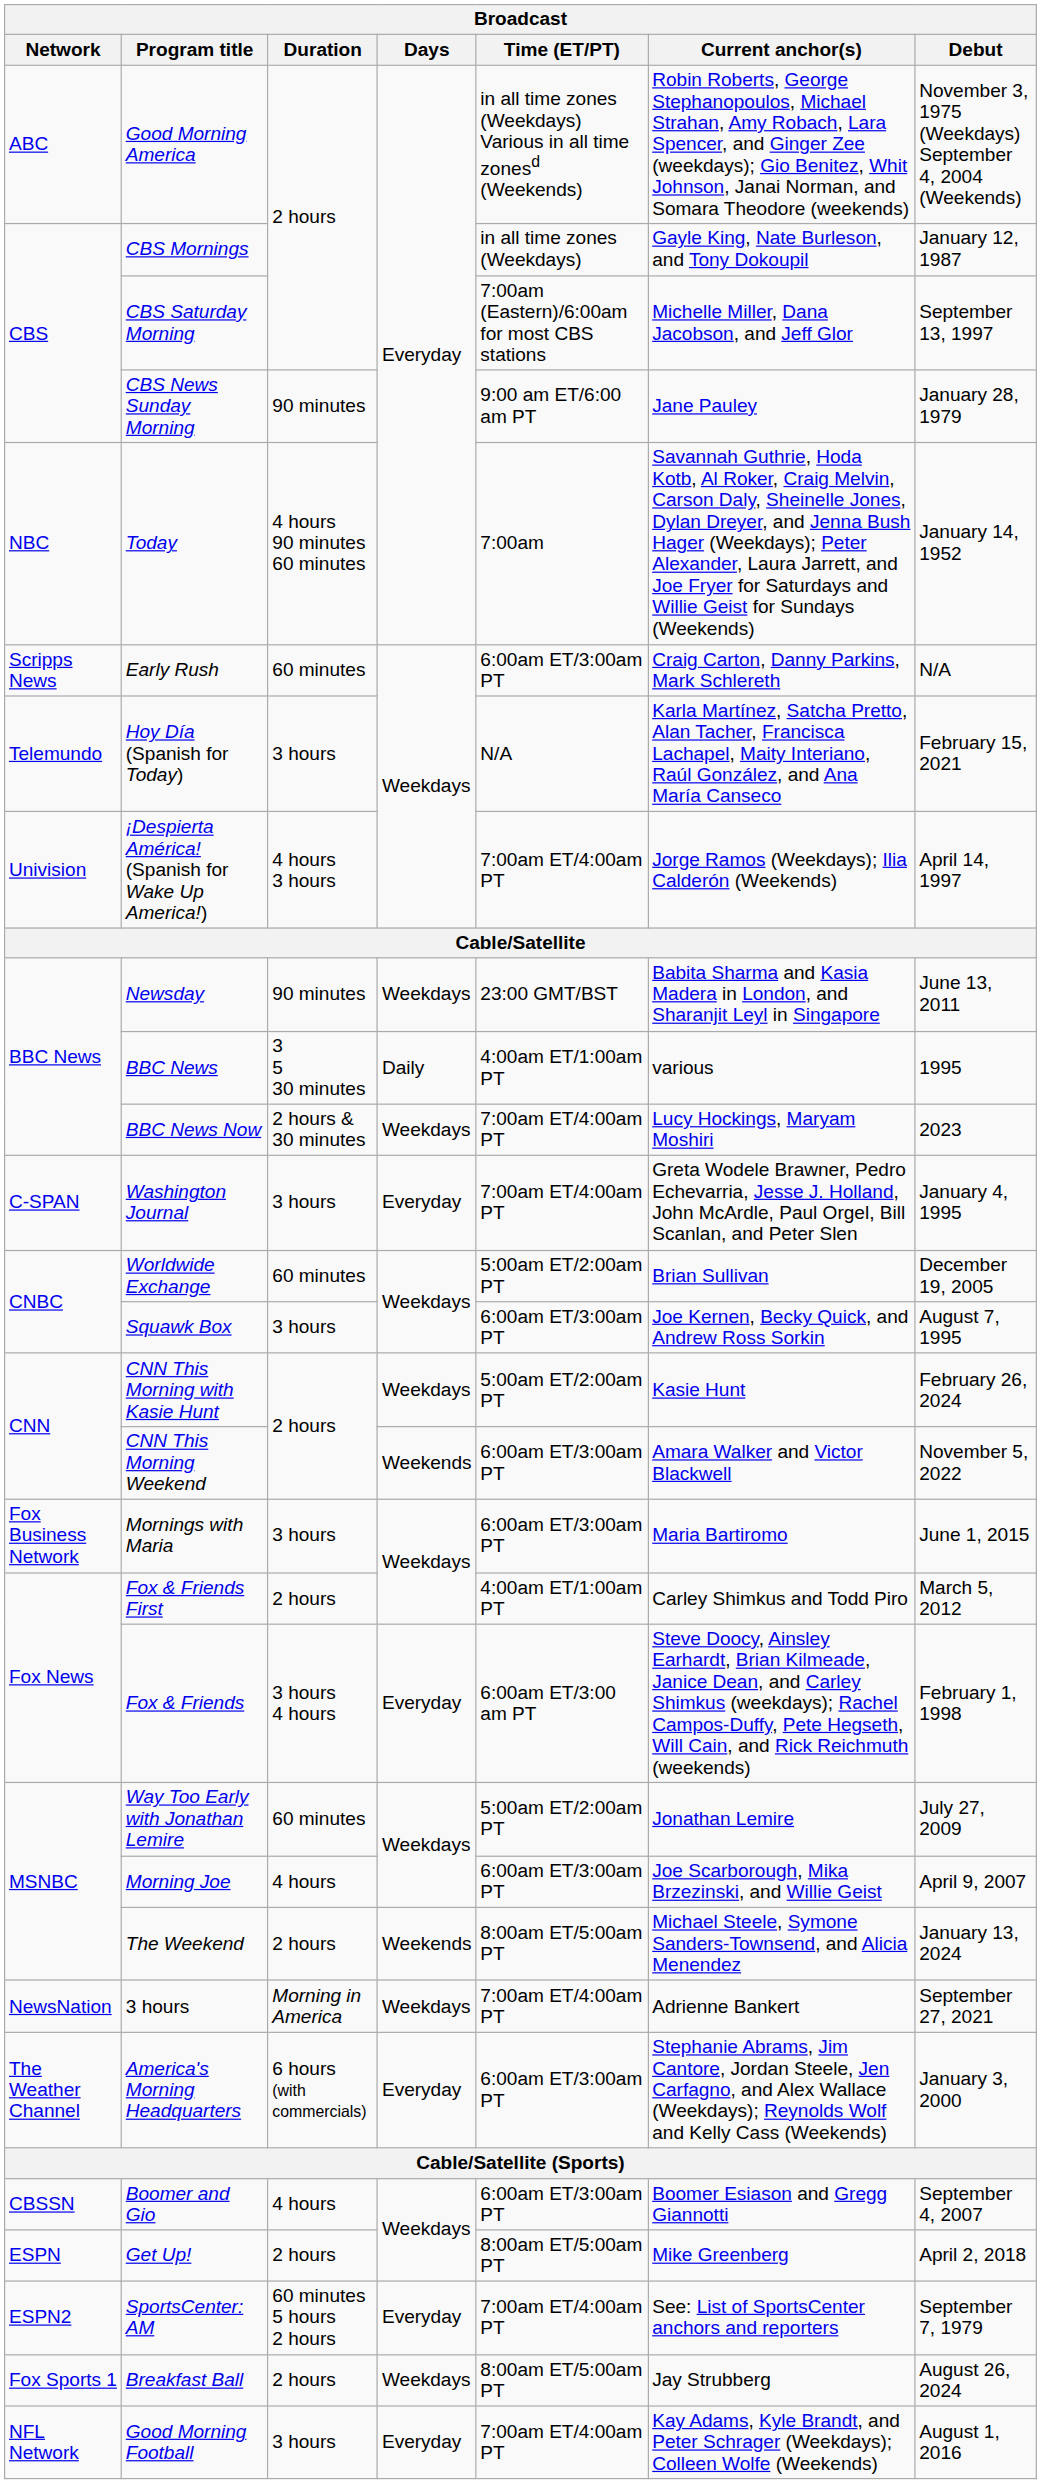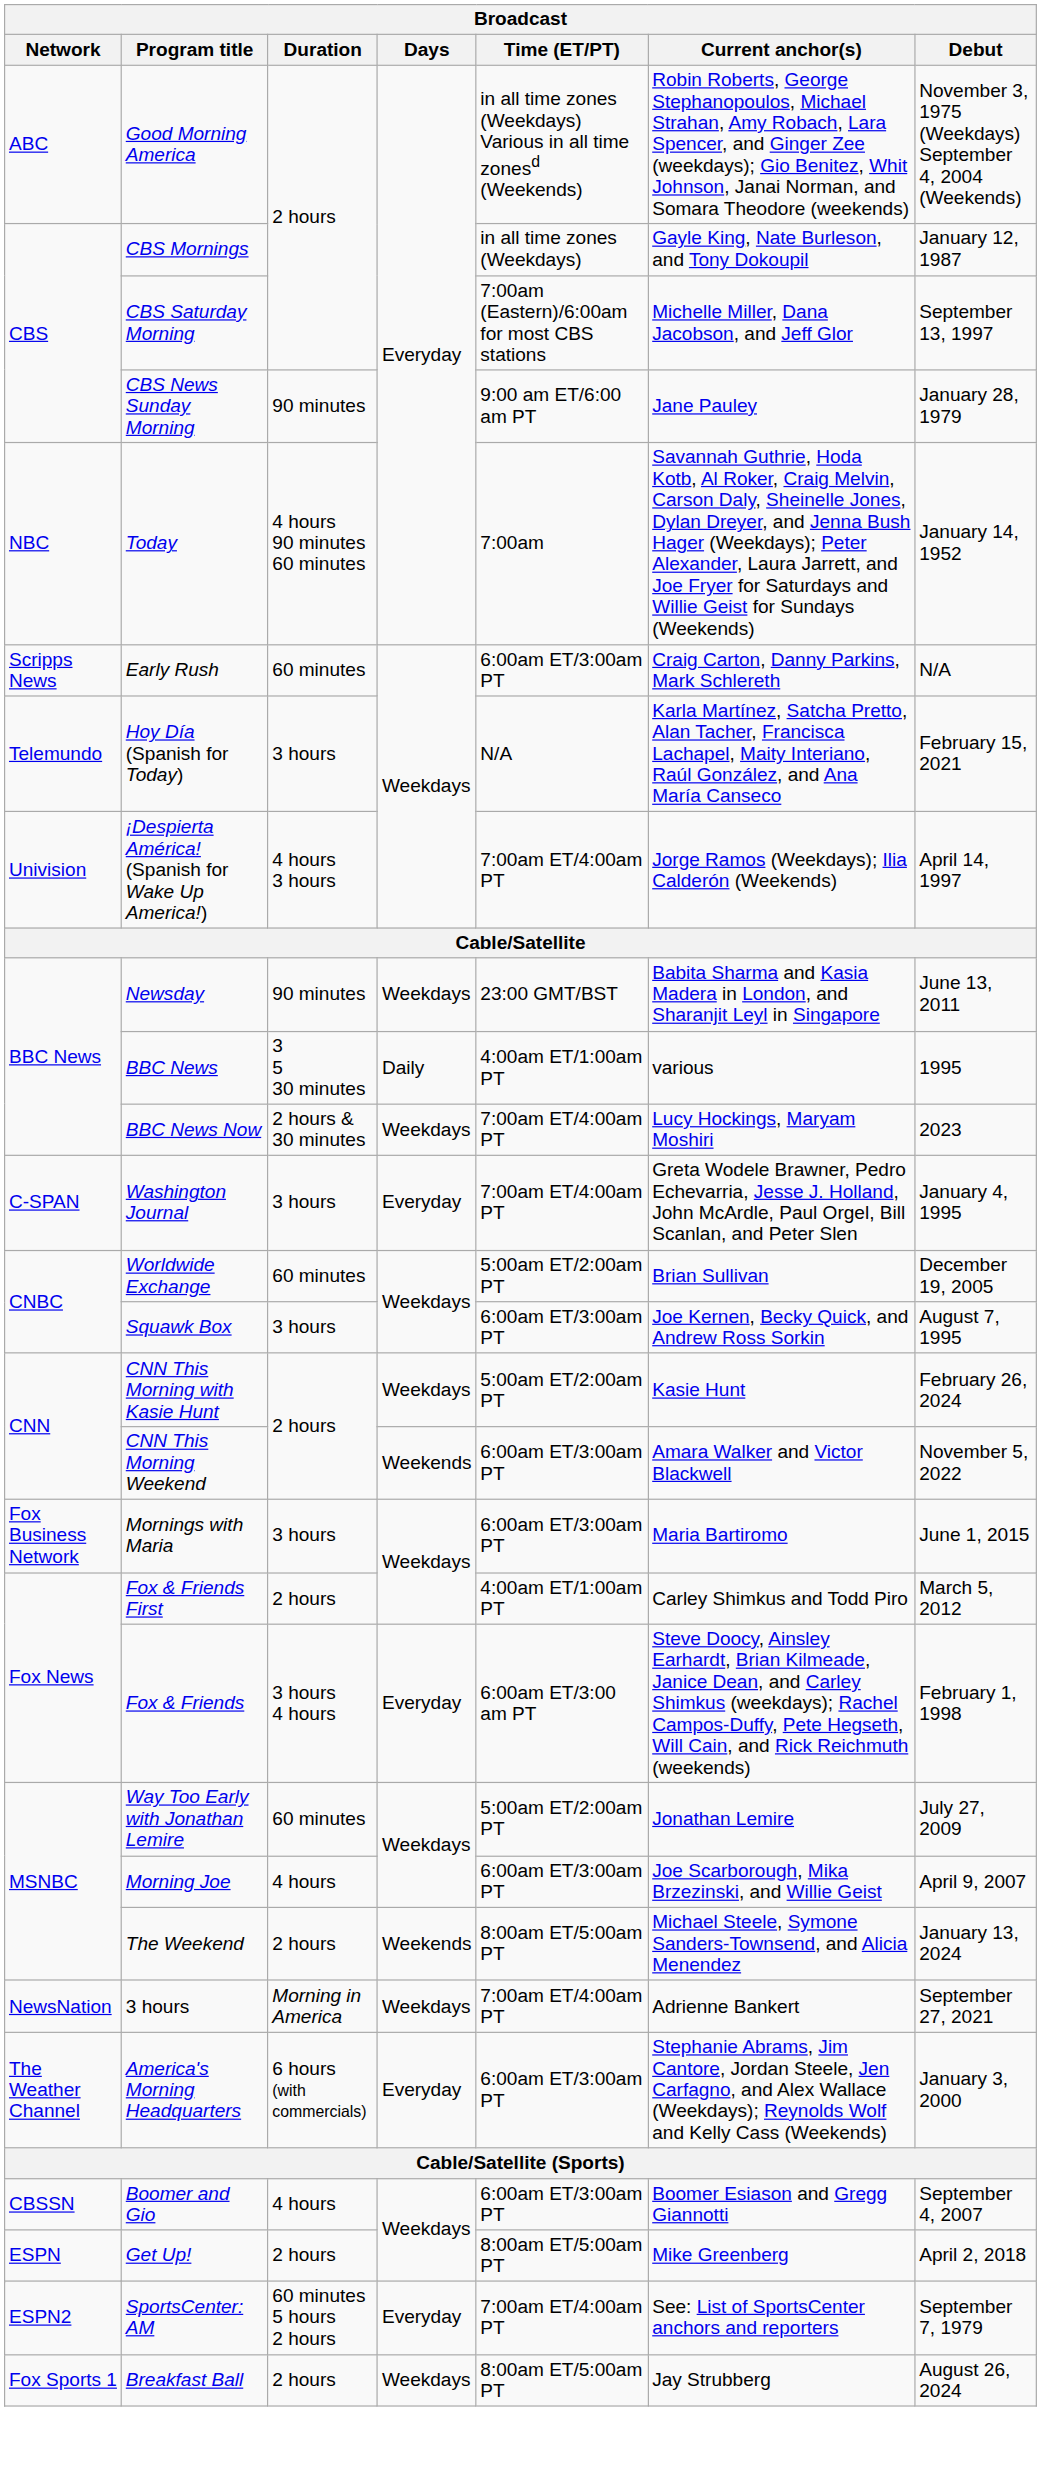 <table class="wikitable sortable">
 <tr>
 <th colspan="7">Broadcast</th>
 </tr>
 <tr>
 <th>Network</th>
 <th>Program title</th>
 <th>Duration</th>
 <th>Days</th>
 <th>Time (ET/PT)</th>
 <th>Current anchor(s)</th>
 <th>Debut</th>
 </tr>
 <tr>
 <td><a href='#'>ABC</a></td>
 <td><em><a href='#'>Good Morning America</a></em></td>
 <td rowspan="3">2 hours </td>
 <td rowspan="5">Everyday</td>
 <td> in all time zones (Weekdays)<br>Various in all time zones<sup>d</sup> (Weekends)</td>
 <td><a href='#'>Robin Roberts</a>, <a href='#'>George Stephanopoulos</a>, <a href='#'>Michael Strahan</a>, <a href='#'>Amy Robach</a>, <a href='#'>Lara Spencer</a>, and <a href='#'>Ginger Zee</a> (weekdays); <a href='#'>Gio Benitez</a>, <a href='#'>Whit Johnson</a>, Janai Norman, and Somara Theodore (weekends)</td>
 <td>November 3, 1975 (Weekdays)<br>September 4, 2004 (Weekends)</td>
 </tr>
 <tr>
 <td rowspan="3"><a href='#'>CBS</a></td>
 <td><em><a href='#'>CBS Mornings</a></em></td>
 <td> in all time zones (Weekdays)</td>
 <td><a href='#'>Gayle King</a>, <a href='#'>Nate Burleson</a>, and <a href='#'>Tony Dokoupil</a></td>
 <td>January 12, 1987</td>
 </tr>
 <tr>
 <td><em><a href='#'>CBS Saturday Morning</a></em></td>
 <td>7:00am (Eastern)/6:00am for most CBS stations</td>
 <td><a href='#'>Michelle Miller</a>, <a href='#'>Dana Jacobson</a>, and <a href='#'>Jeff Glor</a></td>
 <td>September 13, 1997</td>
 </tr>
 <tr>
 <td><em><a href='#'>CBS News Sunday Morning</a></em></td>
 <td>90 minutes </td>
 <td>9:00 am ET/6:00 am PT</td>
 <td><a href='#'>Jane Pauley</a></td>
 <td>January 28, 1979</td>
 </tr>
 <tr>
 <td><a href='#'>NBC</a></td>
 <td><em><a href='#'>Today</a></em></td>
 <td>4 hours <br>90 minutes <br>60 minutes </td>
 <td>7:00am</td>
 <td><a href='#'>Savannah Guthrie</a>, <a href='#'>Hoda Kotb</a>, <a href='#'>Al Roker</a>, <a href='#'>Craig Melvin</a>, <a href='#'>Carson Daly</a>, <a href='#'>Sheinelle Jones</a>, <a href='#'>Dylan Dreyer</a>, and <a href='#'>Jenna Bush Hager</a> (Weekdays); <a href='#'>Peter Alexander</a>, Laura Jarrett, and <a href='#'>Joe Fryer</a> for Saturdays and <a href='#'>Willie Geist</a> for Sundays (Weekends)</td>
 <td>January 14, 1952</td>
 </tr>
 <tr>
 <td><a href='#'>Scripps News</a></td>
 <td><em>Early Rush</em></td>
 <td>60 minutes </td>
 <td rowspan="3">Weekdays</td>
 <td>6:00am ET/3:00am PT</td>
 <td><a href='#'>Craig Carton</a>, <a href='#'>Danny Parkins</a>, <a href='#'>Mark Schlereth</a></td>
 <td>N/A</td>
 </tr>
 <tr>
 <td><a href='#'>Telemundo</a></td>
 <td><em><a href='#'>Hoy Día</a></em> (Spanish for <em>Today</em>)</td>
 <td>3 hours </td>
 <td>N/A</td>
 <td><a href='#'>Karla Martínez</a>, <a href='#'>Satcha Pretto</a>, <a href='#'>Alan Tacher</a>, <a href='#'>Francisca Lachapel</a>, <a href='#'>Maity Interiano</a>, <a href='#'>Raúl González</a>, and <a href='#'>Ana María Canseco</a></td>
 <td>February 15, 2021</td>
 </tr>
 <tr>
 <td><a href='#'>Univision</a></td>
 <td><em><a href='#'>¡Despierta América!</a></em> (Spanish for <em>Wake Up America!</em>)</td>
 <td>4 hours <br>3 hours </td>
 <td>7:00am ET/4:00am PT</td>
 <td><a href='#'>Jorge Ramos</a> (Weekdays); <a href='#'>Ilia Calderón</a> (Weekends)</td>
 <td>April 14, 1997</td>
 </tr>
 <tr>
 <th colspan="7">Cable/Satellite</th>
 </tr>
 <tr>
 <td rowspan="3"><a href='#'>BBC News</a></td>
 <td><em><a href='#'>Newsday</a></em></td>
 <td>90 minutes</td>
 <td>Weekdays</td>
 <td>23:00 GMT/BST</td>
 <td><a href='#'>Babita Sharma</a> and <a href='#'>Kasia Madera</a> in <a href='#'>London</a>, and <a href='#'>Sharanjit Leyl</a> in <a href='#'>Singapore</a></td>
 <td>June 13, 2011</td>
 </tr>
 <tr>
 <td><em><a href='#'>BBC News</a></em></td>
 <td>3 <br>5 <br>30 minutes</td>
 <td>Daily</td>
 <td>4:00am ET/1:00am PT</td>
 <td>various</td>
 <td>1995</td>
 </tr>
 <tr>
 <td><em><a href='#'>BBC News Now</a></em></td>
 <td>2 hours & 30 minutes</td>
 <td>Weekdays</td>
 <td>7:00am ET/4:00am PT</td>
 <td><a href='#'>Lucy Hockings</a>, <a href='#'>Maryam Moshiri</a></td>
 <td>2023</td>
 </tr>
 <tr>
 <td><a href='#'>C-SPAN</a></td>
 <td><em><a href='#'>Washington Journal</a></em></td>
 <td>3 hours </td>
 <td>Everyday</td>
 <td>7:00am ET/4:00am PT</td>
 <td>Greta Wodele Brawner, Pedro Echevarria, <a href='#'>Jesse J. Holland</a>, John McArdle, Paul Orgel, Bill Scanlan, and Peter Slen</td>
 <td>January 4, 1995</td>
 </tr>
 <tr>
 <td rowspan="2"><a href='#'>CNBC</a></td>
 <td><em><a href='#'>Worldwide Exchange</a></em></td>
 <td>60 minutes </td>
 <td rowspan="2">Weekdays</td>
 <td>5:00am ET/2:00am PT</td>
 <td><a href='#'>Brian Sullivan</a></td>
 <td>December 19, 2005</td>
 </tr>
 <tr>
 <td><em><a href='#'>Squawk Box</a></em></td>
 <td>3 hours </td>
 <td>6:00am ET/3:00am PT</td>
 <td><a href='#'>Joe Kernen</a>, <a href='#'>Becky Quick</a>, and <a href='#'>Andrew Ross Sorkin</a></td>
 <td>August 7, 1995</td>
 </tr>
 <tr>
 <td rowspan=2><a href='#'>CNN</a></td>
 <td><em><a href='#'>CNN This Morning with Kasie Hunt</a></em></td>
 <td rowspan=2>2 hours </td>
 <td>Weekdays</td>
 <td>5:00am ET/2:00am PT</td>
 <td><a href='#'>Kasie Hunt</a></td>
 <td>February 26, 2024</td>
 </tr>
 <tr>
 <td><em><a href='#'>CNN This Morning</a> Weekend</em></td>
 <td>Weekends</td>
 <td>6:00am ET/3:00am PT</td>
 <td><a href='#'>Amara Walker</a> and <a href='#'>Victor Blackwell</a></td>
 <td>November 5, 2022</td>
 </tr>
 <tr>
 <td><a href='#'>Fox Business Network</a></td>
 <td><em>Mornings with Maria</em></td>
 <td>3 hours </td>
 <td rowspan="2">Weekdays</td>
 <td>6:00am ET/3:00am PT</td>
 <td><a href='#'>Maria Bartiromo</a></td>
 <td>June 1, 2015</td>
 </tr>
 <tr>
 <td rowspan="2"><a href='#'>Fox News</a></td>
 <td><em><a href='#'>Fox & Friends First</a></em></td>
 <td>2 hours </td>
 <td>4:00am ET/1:00am PT</td>
 <td>Carley Shimkus and Todd Piro</td>
 <td>March 5, 2012</td>
 </tr>
 <tr>
 <td><em><a href='#'>Fox & Friends</a></em></td>
 <td>3 hours <br>4 hours </td>
 <td>Everyday</td>
 <td>6:00am ET/3:00 am PT</td>
 <td><a href='#'>Steve Doocy</a>, <a href='#'>Ainsley Earhardt</a>, <a href='#'>Brian Kilmeade</a>, <a href='#'>Janice Dean</a>, and <a href='#'>Carley Shimkus</a> (weekdays); <a href='#'>Rachel Campos-Duffy</a>, <a href='#'>Pete Hegseth</a>, <a href='#'>Will Cain</a>, and <a href='#'>Rick Reichmuth</a> (weekends)</td>
 <td>February 1, 1998</td>
 </tr>
 <tr>
 <td rowspan="3"><a href='#'>MSNBC</a></td>
 <td><em><a href='#'>Way Too Early with Jonathan Lemire</a></em></td>
 <td>60 minutes </td>
 <td rowspan="2">Weekdays</td>
 <td>5:00am ET/2:00am PT</td>
 <td><a href='#'>Jonathan Lemire</a></td>
 <td>July 27, 2009</td>
 </tr>
 <tr>
 <td><em><a href='#'>Morning Joe</a></em></td>
 <td>4 hours </td>
 <td>6:00am ET/3:00am PT</td>
 <td><a href='#'>Joe Scarborough</a>, <a href='#'>Mika Brzezinski</a>, and <a href='#'>Willie Geist</a></td>
 <td>April 9, 2007</td>
 </tr>
 <tr>
 <td><em>The Weekend</em></td>
 <td>2 hours </td>
 <td>Weekends</td>
 <td>8:00am ET/5:00am PT</td>
 <td><a href='#'>Michael Steele</a>, <a href='#'>Symone Sanders-Townsend</a>, and <a href='#'>Alicia Menendez</a></td>
 <td>January 13, 2024</td>
 </tr>
 <tr>
 <td><a href='#'>NewsNation</a></td>
 <td>3 hours </td>
 <td><em>Morning in America</em></td>
 <td>Weekdays</td>
 <td>7:00am ET/4:00am PT</td>
 <td>Adrienne Bankert</td>
 <td>September 27, 2021</td>
 </tr>
 <tr>
 <td><a href='#'>The Weather Channel</a></td>
 <td><em><a href='#'>America's Morning Headquarters</a></em></td>
 <td>6 hours <small>(with commercials)</small></td>
 <td>Everyday</td>
 <td>6:00am ET/3:00am PT</td>
 <td><a href='#'>Stephanie Abrams</a>, <a href='#'>Jim Cantore</a>, Jordan Steele, <a href='#'>Jen Carfagno</a>, and Alex Wallace (Weekdays); <a href='#'>Reynolds Wolf</a> and Kelly Cass (Weekends)</td>
 <td>January 3, 2000</td>
 </tr>
 <tr>
 <th colspan="7">Cable/Satellite (Sports)</th>
 </tr>
 <tr>
 <td><a href='#'>CBSSN</a></td>
 <td><em><a href='#'>Boomer and Gio</a></em></td>
 <td>4 hours </td>
 <td rowspan="2">Weekdays</td>
 <td>6:00am ET/3:00am PT</td>
 <td><a href='#'>Boomer Esiason</a> and <a href='#'>Gregg Giannotti</a></td>
 <td>September 4, 2007</td>
 </tr>
 <tr>
 <td rowspan="2"><a href='#'>ESPN</a></td>
 <td><em><a href='#'>Get Up!</a></em></td>
 <td>2 hours </td>
 <td>8:00am ET/5:00am PT</td>
 <td><a href='#'>Mike Greenberg</a></td>
 <td>April 2, 2018</td>
 </tr>
 <tr>
 <td rowspan="2"><em><a href='#'>SportsCenter: AM</a></em></td>
 <td rowspan="2">60 minutes <br>5 hours <br>2 hours </td>
 <td rowspan="2">Everyday</td>
 <td rowspan="2">7:00am ET/4:00am PT</td>
 <td rowspan="2">See: <a href='#'>List of SportsCenter anchors and reporters</a></td>
 <td rowspan="2">September 7, 1979</td>
 </tr>
 <tr>
 <td><a href='#'>ESPN2</a></td>
 </tr>
 <tr>
 <td><a href='#'>Fox Sports 1</a></td>
 <td><em><a href='#'>Breakfast Ball</a></em></td>
 <td>2 hours </td>
 <td>Weekdays</td>
 <td>8:00am ET/5:00am PT</td>
 <td>Jay Strubberg</td>
 <td>August 26, 2024</td>
 </tr>
-<tr>
-<td><a href='#'>NFL Network</a></td>
-<td><em><a href='#'>Good Morning Football</a></em></td>
-<td>3 hours </td>
-<td>Everyday</td>
-<td>7:00am ET/4:00am PT</td>
-<td><a href='#'>Kay Adams</a>, <a href='#'>Kyle Brandt</a>, and <a href='#'>Peter Schrager</a> (Weekdays); <a href='#'>Colleen Wolfe</a> (Weekends)</td>
-<td>August 1, 2016</td>
-</tr>
 </table>
